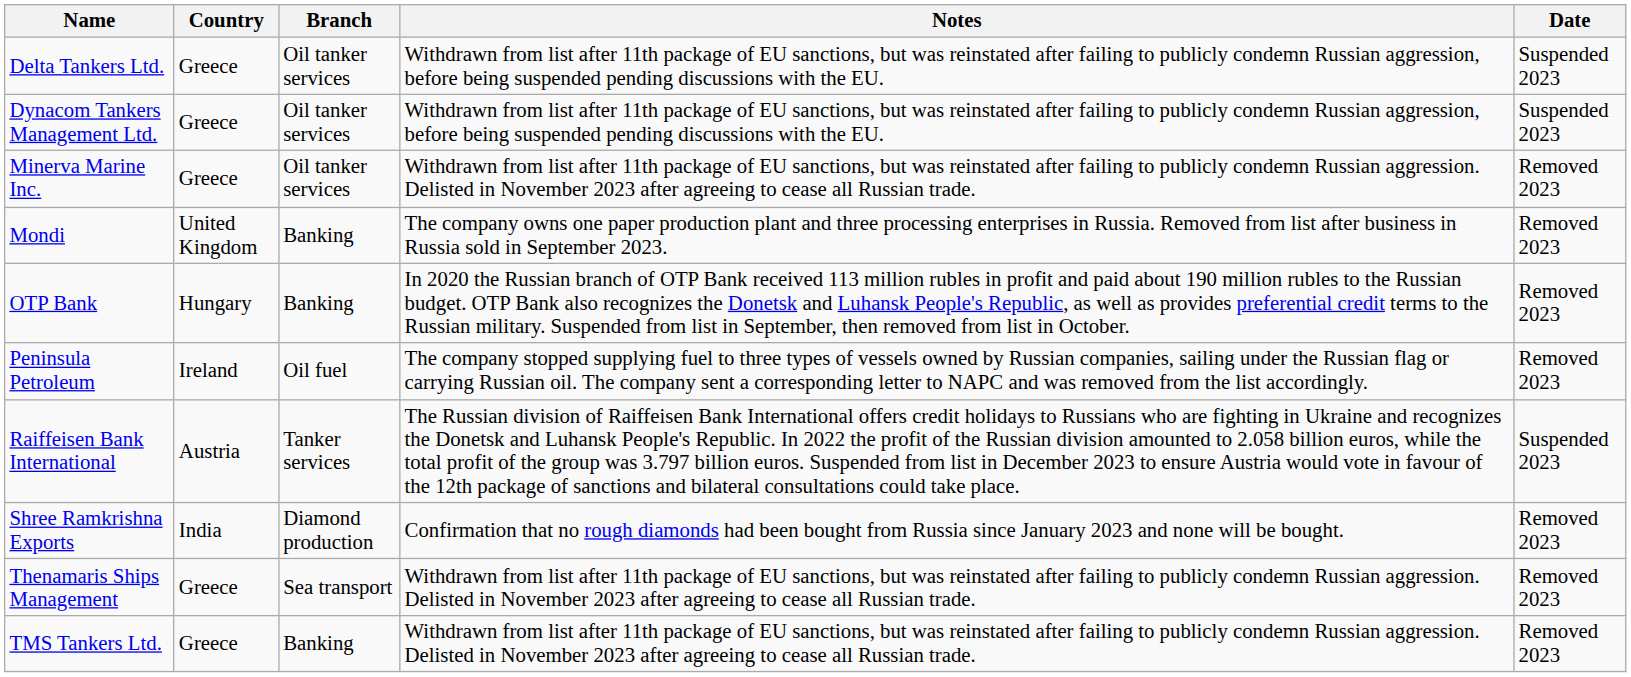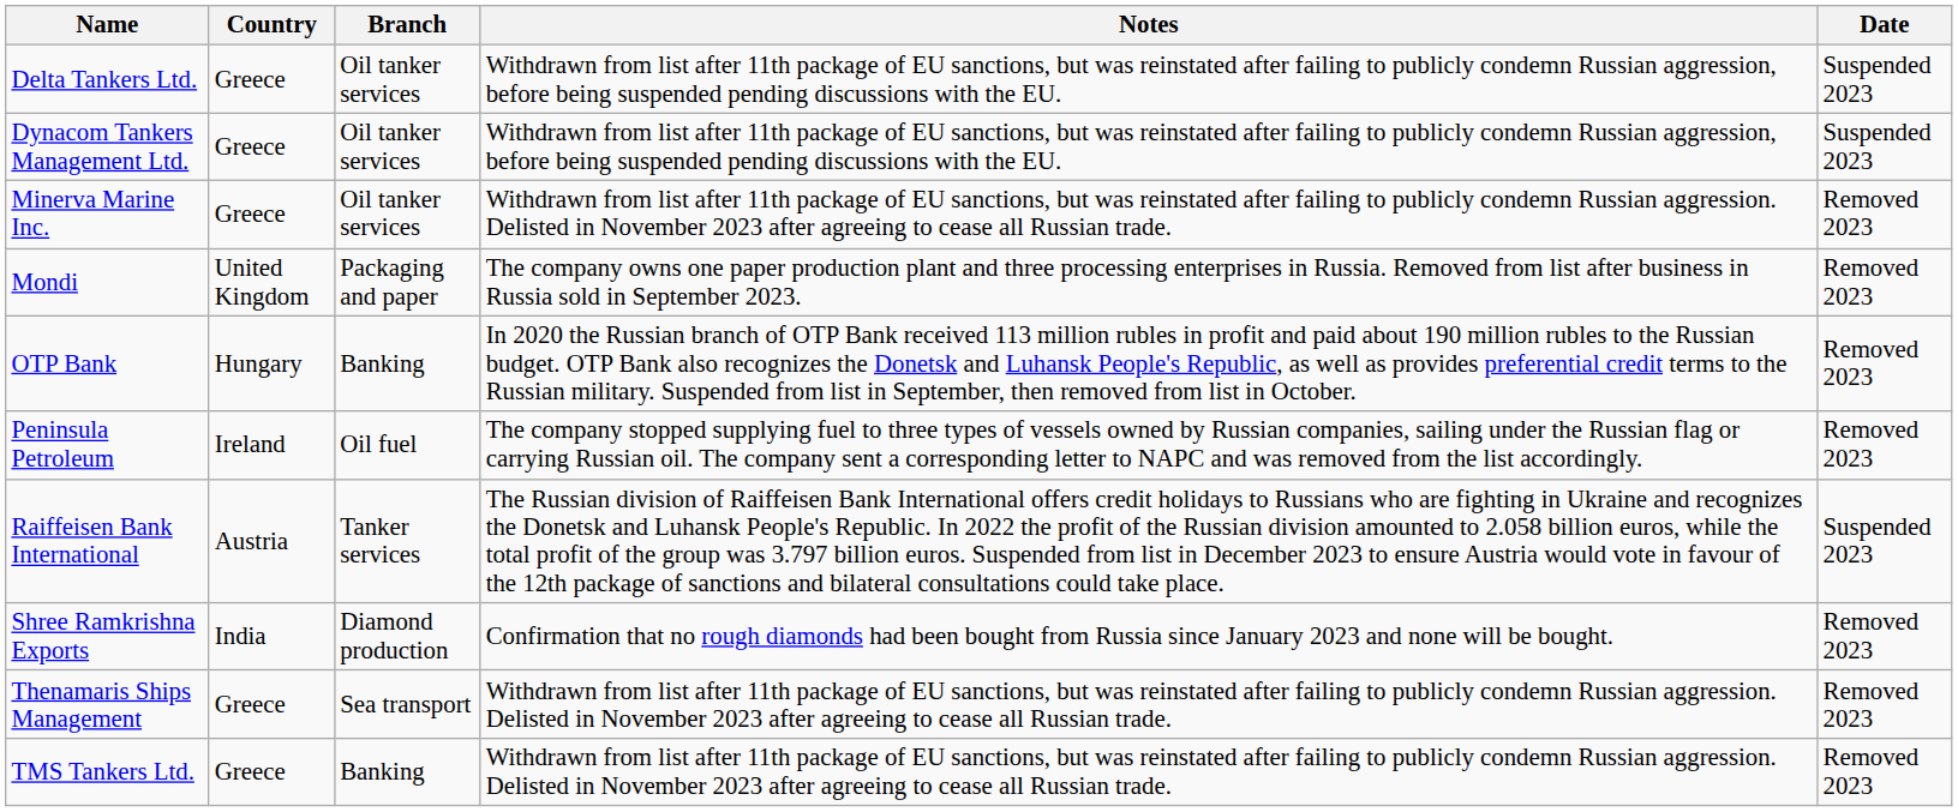 <table class="wikitable sortable">
 <tr>
 <th>Name</th>
 <th>Country</th>
 <th>Branch</th>
 <th>Notes</th>
 <th>Date</th>
 </tr>
 <tr>
 <td><a href='#'>Delta Tankers Ltd.</a></td>
 <td>Greece</td>
 <td>Oil tanker services</td>
 <td>Withdrawn from list after 11th package of EU sanctions, but was reinstated after failing to publicly condemn Russian aggression, before being suspended pending discussions with the EU.</td>
 <td>Suspended 2023</td>
 </tr>
 <tr>
 <td><a href='#'>Dynacom Tankers Management Ltd.</a></td>
 <td>Greece</td>
 <td>Oil tanker services</td>
 <td>Withdrawn from list after 11th package of EU sanctions, but was reinstated after failing to publicly condemn Russian aggression, before being suspended pending discussions with the EU.</td>
 <td>Suspended 2023</td>
 </tr>
 <tr>
 <td><a href='#'>Minerva Marine Inc.</a></td>
 <td>Greece</td>
 <td>Oil tanker services</td>
 <td>Withdrawn from list after 11th package of EU sanctions, but was reinstated after failing to publicly condemn Russian aggression. Delisted in November 2023 after agreeing to cease all Russian trade.</td>
 <td>Removed 2023</td>
 </tr>
 <tr>
 <td><a href='#'>Mondi</a></td>
 <td>United Kingdom</td>
-<td>Banking</td>
+<td>Packaging and paper</td>
 <td>The company owns one paper production plant and three processing enterprises in Russia. Removed from list after business in Russia sold in September 2023.</td>
 <td>Removed 2023</td>
 </tr>
 <tr>
 <td><a href='#'>OTP Bank</a></td>
 <td>Hungary</td>
 <td>Banking</td>
 <td>In 2020 the Russian branch of OTP Bank received 113 million rubles in profit and paid about 190 million rubles to the Russian budget. OTP Bank also recognizes the <a href='#'>Donetsk</a> and <a href='#'>Luhansk People's Republic</a>, as well as provides <a href='#'>preferential credit</a> terms to the Russian military. Suspended from list in September, then removed from list in October.</td>
 <td>Removed 2023</td>
 </tr>
 <tr>
 <td><a href='#'>Peninsula Petroleum</a></td>
 <td>Ireland</td>
 <td>Oil fuel</td>
 <td>The company stopped supplying fuel to three types of vessels owned by Russian companies, sailing under the Russian flag or carrying Russian oil. The company sent a corresponding letter to NAPC and was removed from the list accordingly.</td>
 <td>Removed 2023</td>
 </tr>
 <tr>
 <td><a href='#'>Raiffeisen Bank International</a></td>
 <td>Austria</td>
 <td>Tanker services</td>
 <td>The Russian division of Raiffeisen Bank International offers credit holidays to Russians who are fighting in Ukraine and recognizes the Donetsk and Luhansk People's Republic. In 2022 the profit of the Russian division amounted to 2.058 billion euros, while the total profit of the group was 3.797 billion euros. Suspended from list in December 2023 to ensure Austria would vote in favour of the 12th package of sanctions and bilateral consultations could take place.</td>
 <td>Suspended 2023</td>
 </tr>
 <tr>
 <td><a href='#'>Shree Ramkrishna Exports</a></td>
 <td>India</td>
 <td>Diamond production</td>
 <td>Confirmation that no <a href='#'>rough diamonds</a> had been bought from Russia since January 2023 and none will be bought.</td>
 <td>Removed 2023</td>
 </tr>
 <tr>
 <td><a href='#'>Thenamaris Ships Management</a></td>
 <td>Greece</td>
 <td>Sea transport</td>
 <td>Withdrawn from list after 11th package of EU sanctions, but was reinstated after failing to publicly condemn Russian aggression. Delisted in November 2023 after agreeing to cease all Russian trade.</td>
 <td>Removed 2023</td>
 </tr>
 <tr>
 <td><a href='#'>TMS Tankers Ltd.</a></td>
 <td>Greece</td>
 <td>Banking</td>
 <td>Withdrawn from list after 11th package of EU sanctions, but was reinstated after failing to publicly condemn Russian aggression. Delisted in November 2023 after agreeing to cease all Russian trade.</td>
 <td>Removed 2023</td>
 </tr>
 </table>
